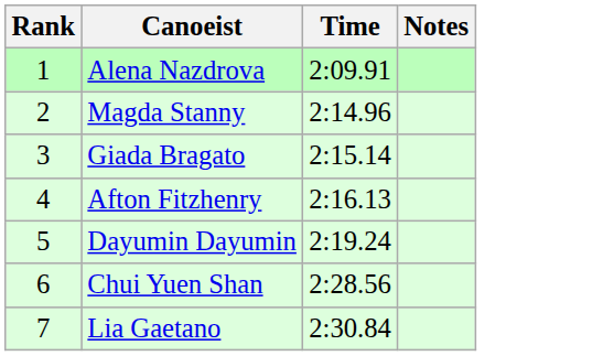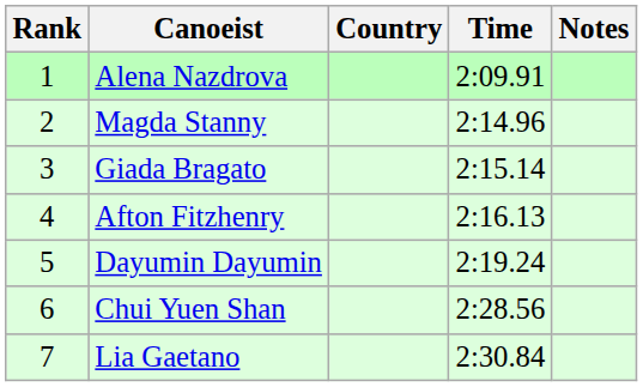 <table class="wikitable" style="text-align:center">
 <tr>
 <th>Rank</th>
 <th>Canoeist</th>
+<th>Country</th>
 <th>Time</th>
 <th>Notes</th>
 </tr>
 <tr bgcolor=bbffbb>
 <td>1</td>
 <td align="left"><a href='#'>Alena Nazdrova</a></td>
+<td align="left"></td>
 <td>2:09.91</td>
 <td></td>
 </tr>
 <tr bgcolor=ddffdd>
 <td>2</td>
 <td align="left"><a href='#'>Magda Stanny</a></td>
+<td align="left"></td>
 <td>2:14.96</td>
 <td></td>
 </tr>
 <tr bgcolor=ddffdd>
 <td>3</td>
 <td align="left"><a href='#'>Giada Bragato</a></td>
+<td align="left"></td>
 <td>2:15.14</td>
 <td></td>
 </tr>
 <tr bgcolor=ddffdd>
 <td>4</td>
 <td align="left"><a href='#'>Afton Fitzhenry</a></td>
+<td align="left"></td>
 <td>2:16.13</td>
 <td></td>
 </tr>
 <tr bgcolor=ddffdd>
 <td>5</td>
 <td align="left"><a href='#'>Dayumin Dayumin</a></td>
+<td align="left"></td>
 <td>2:19.24</td>
 <td></td>
 </tr>
 <tr bgcolor=ddffdd>
 <td>6</td>
 <td align="left"><a href='#'>Chui Yuen Shan</a></td>
+<td align="left"></td>
 <td>2:28.56</td>
 <td></td>
 </tr>
 <tr bgcolor=ddffdd>
 <td>7</td>
 <td align="left"><a href='#'>Lia Gaetano</a></td>
+<td align="left"></td>
 <td>2:30.84</td>
 <td></td>
 </tr>
 </table>
